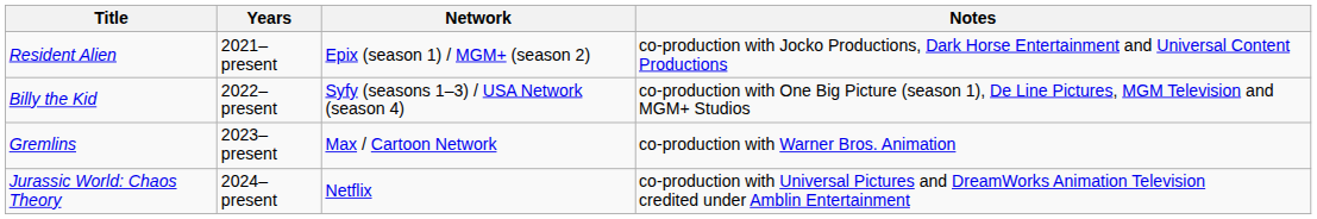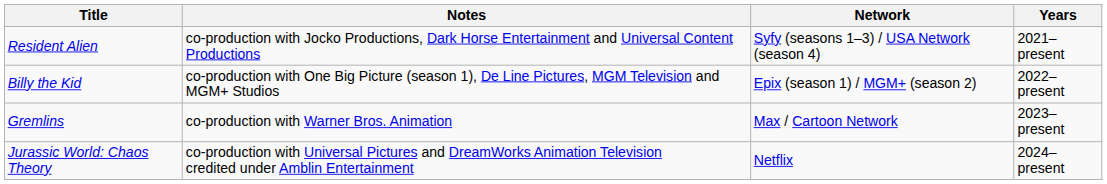 <table class="wikitable sortable">
 <tr>
 <th>Title</th>
+<th>Notes</th>
+<th>Network</th>
 <th>Years</th>
-<th>Network</th>
-<th>Notes</th>
 </tr>
 <tr>
 <td><em><a href='#'>Resident Alien</a></em></td>
+<td>co-production with Jocko Productions, <a href='#'>Dark Horse Entertainment</a> and <a href='#'>Universal Content Productions</a></td>
+<td><a href='#'>Syfy</a> (seasons 1–3) / <a href='#'>USA Network</a> (season 4)</td>
 <td>2021–present</td>
-<td><a href='#'>Epix</a> (season 1) / <a href='#'>MGM+</a> (season 2)</td>
-<td>co-production with Jocko Productions, <a href='#'>Dark Horse Entertainment</a> and <a href='#'>Universal Content Productions</a></td>
 </tr>
 <tr>
 <td><em><a href='#'>Billy the Kid</a></em></td>
+<td>co-production with One Big Picture (season 1), <a href='#'>De Line Pictures</a>, <a href='#'>MGM Television</a> and MGM+ Studios</td>
+<td><a href='#'>Epix</a> (season 1) / <a href='#'>MGM+</a> (season 2)</td>
 <td>2022–present</td>
-<td><a href='#'>Syfy</a> (seasons 1–3) / <a href='#'>USA Network</a> (season 4)</td>
-<td>co-production with One Big Picture (season 1), <a href='#'>De Line Pictures</a>, <a href='#'>MGM Television</a> and MGM+ Studios</td>
 </tr>
 <tr>
 <td><em><a href='#'>Gremlins</a></em></td>
+<td>co-production with <a href='#'>Warner Bros. Animation</a></td>
+<td><a href='#'>Max</a> / <a href='#'>Cartoon Network</a></td>
 <td>2023–present</td>
-<td><a href='#'>Max</a> / <a href='#'>Cartoon Network</a></td>
-<td>co-production with <a href='#'>Warner Bros. Animation</a></td>
 </tr>
 <tr>
 <td><em><a href='#'>Jurassic World: Chaos Theory</a></em></td>
+<td>co-production with <a href='#'>Universal Pictures</a> and <a href='#'>DreamWorks Animation Television</a><br>credited under <a href='#'>Amblin Entertainment</a></td>
+<td><a href='#'>Netflix</a></td>
 <td>2024–present</td>
-<td><a href='#'>Netflix</a></td>
-<td>co-production with <a href='#'>Universal Pictures</a> and <a href='#'>DreamWorks Animation Television</a><br>credited under <a href='#'>Amblin Entertainment</a></td>
 </tr>
 </table>
